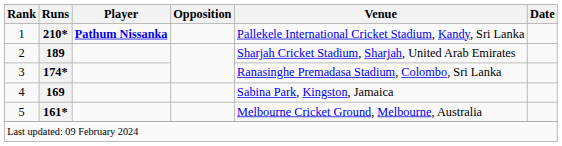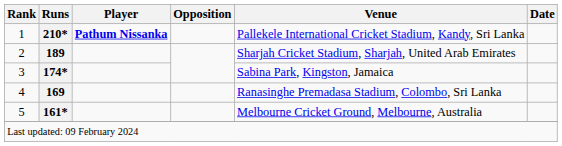 <table class="wikitable plainrowheaders sortable">
 <tr>
 <th scope=col>Rank</th>
 <th scope=col>Runs</th>
 <th scope=col>Player</th>
 <th scope=col>Opposition</th>
 <th scope=col>Venue</th>
 <th scope=col>Date</th>
 </tr>
 <tr>
 <td align="center">1</td>
 <th scope="row" style="text-align:center;">210*</th>
 <td><strong><a href='#'>Pathum Nissanka</a> </strong></td>
 <td></td>
 <td><a href='#'>Pallekele International Cricket Stadium</a>, <a href='#'>Kandy</a>, Sri Lanka</td>
 <td></td>
 </tr>
 <tr>
 <td align="center">2</td>
 <th scope="row" style="text-align:center;">189</th>
 <td></td>
 <td rowspan="2"></td>
 <td><a href='#'>Sharjah Cricket Stadium</a>, <a href='#'>Sharjah</a>, United Arab Emirates</td>
 <td></td>
 </tr>
 <tr>
 <td align="center">3</td>
 <th scope="row" style="text-align:center;">174*</th>
 <td></td>
-<td><a href='#'>Ranasinghe Premadasa Stadium</a>, <a href='#'>Colombo</a>, Sri Lanka</td>
+<td><a href='#'>Sabina Park</a>, <a href='#'>Kingston</a>, Jamaica</td>
 <td></td>
 </tr>
 <tr>
 <td align="center">4</td>
 <th scope="row" style="text-align:center;">169</th>
 <td></td>
 <td></td>
-<td><a href='#'>Sabina Park</a>, <a href='#'>Kingston</a>, Jamaica</td>
+<td><a href='#'>Ranasinghe Premadasa Stadium</a>, <a href='#'>Colombo</a>, Sri Lanka</td>
 <td></td>
 </tr>
 <tr>
 <td align="center">5</td>
 <th scope="row" style="text-align:center;">161*</th>
 <td></td>
 <td></td>
 <td><a href='#'>Melbourne Cricket Ground</a>, <a href='#'>Melbourne</a>, Australia</td>
 <td> </td>
 </tr>
 <tr>
 </tr>
 <tr class=sortbottom>
 <td colspan=6><small>Last updated: 09 February 2024</small></td>
 </tr>
 </table>
